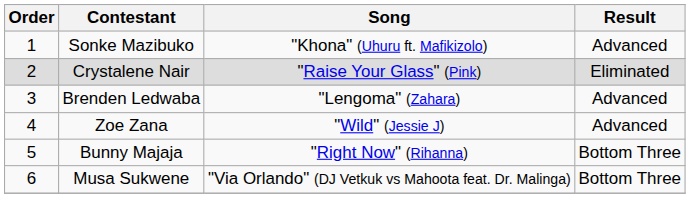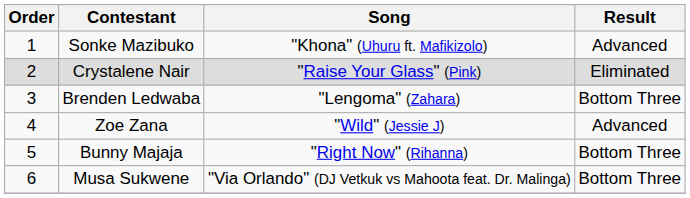 <table class="wikitable plainrowheaders" style="text-align:center;">
 <tr>
 <th scope="col">Order</th>
 <th scope="col">Contestant</th>
 <th scope="col">Song</th>
 <th scope="col">Result</th>
 </tr>
 <tr>
 <td>1</td>
 <td scope="row">Sonke Mazibuko</td>
 <td>"Khona" <small>(<a href='#'>Uhuru</a> ft. <a href='#'>Mafikizolo</a>)</small></td>
 <td>Advanced</td>
 </tr>
 <tr style="background:#ddd;">
 <td>2</td>
 <td scope="row">Crystalene Nair</td>
 <td>"<a href='#'>Raise Your Glass</a>" <small>(<a href='#'>Pink</a>)</small></td>
 <td>Eliminated</td>
 </tr>
 <tr>
 <td>3</td>
 <td scope="row">Brenden Ledwaba</td>
 <td>"Lengoma" <small>(<a href='#'>Zahara</a>)</small></td>
-<td>Advanced</td>
+<td>Bottom Three</td>
 </tr>
 <tr>
 <td>4</td>
 <td scope="row">Zoe Zana</td>
 <td>"<a href='#'>Wild</a>" <small>(<a href='#'>Jessie J</a>)</small></td>
 <td>Advanced</td>
 </tr>
 <tr>
 <td>5</td>
 <td scope="row">Bunny Majaja</td>
 <td>"<a href='#'>Right Now</a>" <small>(<a href='#'>Rihanna</a>)</small></td>
 <td>Bottom Three</td>
 </tr>
 <tr>
 <td>6</td>
 <td scope="row">Musa Sukwene</td>
 <td>"Via Orlando" <small>(DJ Vetkuk vs Mahoota feat. Dr. Malinga)</small></td>
 <td>Bottom Three</td>
 </tr>
 <tr>
 </tr>
 </table>
